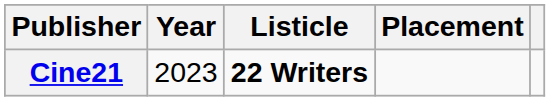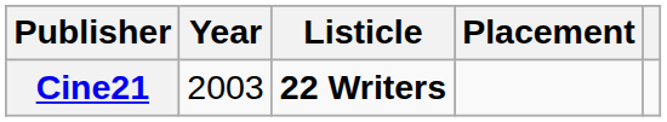 <table class="wikitable plainrowheaders" style="text-align:center">
 <tr>
 <th scope="col">Publisher</th>
 <th scope="col">Year</th>
 <th scope="col">Listicle</th>
 <th scope="col">Placement</th>
 <th class="unsortable" scope="col"></th>
 </tr>
 <tr>
 <th scope="row" rowspan="2"><a href='#'>Cine21</a></th>
-<td>2023</td>
+<td>2003</td>
 <td style="text-align:left"><strong>22 Writers</strong></td>
 <td></td>
 <td></td>
 </tr>
 </table>
